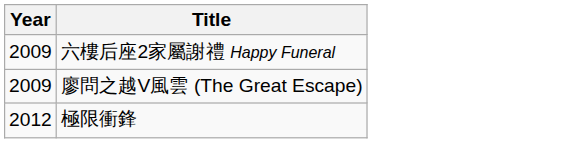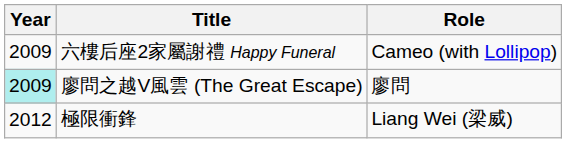 <table class="wikitable">
 <tr>
 <th>Year</th>
 <th>Title</th>
+<th>Role</th>
 </tr>
 <tr>
 <td>2009</td>
 <td>六樓后座2家屬謝禮 <em><small>Happy Funeral</small></em></td>
+<td>Cameo (with <a href='#'>Lollipop</a>)</td>
 </tr>
 <tr>
-<td>2009</td>
+<td style="background: paleturquoise;">2009</td>
 <td>廖問之越V風雲 (The Great Escape)</td>
+<td>廖問</td>
 </tr>
 <tr>
 <td>2012</td>
 <td>極限衝鋒</td>
+<td>Liang Wei (梁威)</td>
 </tr>
 </table>
